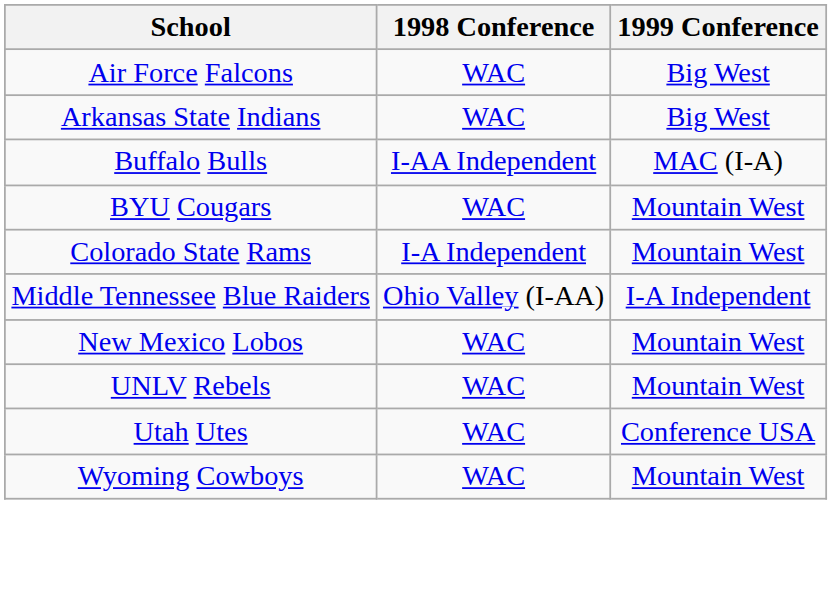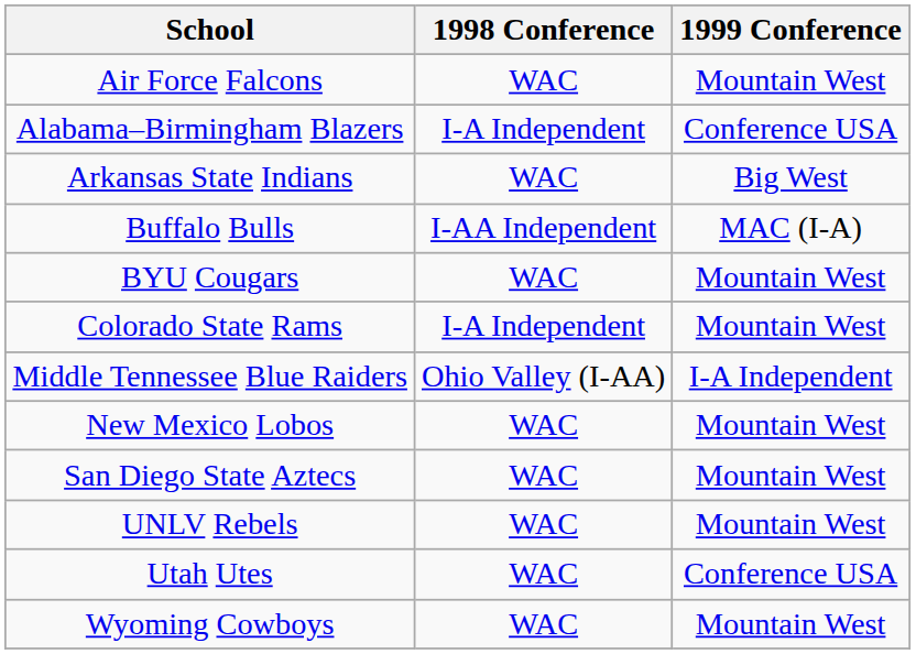 <table class="wikitable sortable">
 <tr>
 <th>School</th>
 <th>1998 Conference</th>
 <th>1999 Conference</th>
 </tr>
 <tr style="text-align:center;">
 <td><a href='#'>Air Force</a> <a href='#'>Falcons</a></td>
 <td><a href='#'>WAC</a></td>
-<td><a href='#'>Big West</a></td>
+<td><a href='#'>Mountain West</a></td>
+</tr>
+<tr style="text-align:center;">
+<td><a href='#'>Alabama–Birmingham</a> <a href='#'>Blazers</a></td>
+<td><a href='#'>I-A Independent</a></td>
+<td><a href='#'>Conference USA</a></td>
 </tr>
 <tr style="text-align:center;">
 <td><a href='#'>Arkansas State</a> <a href='#'>Indians</a></td>
 <td><a href='#'>WAC</a></td>
 <td><a href='#'>Big West</a></td>
 </tr>
 <tr style="text-align:center;">
 <td><a href='#'>Buffalo</a> <a href='#'>Bulls</a></td>
 <td><a href='#'>I-AA Independent</a></td>
 <td><a href='#'>MAC</a> (I-A)</td>
 </tr>
 <tr style="text-align:center;">
 <td><a href='#'>BYU</a> <a href='#'>Cougars</a></td>
 <td><a href='#'>WAC</a></td>
 <td><a href='#'>Mountain West</a></td>
 </tr>
 <tr style="text-align:center;">
 <td><a href='#'>Colorado State</a> <a href='#'>Rams</a></td>
 <td><a href='#'>I-A Independent</a></td>
 <td><a href='#'>Mountain West</a></td>
 </tr>
 <tr style="text-align:center;">
 <td><a href='#'>Middle Tennessee</a> <a href='#'>Blue Raiders</a></td>
 <td><a href='#'>Ohio Valley</a> (I-AA)</td>
 <td><a href='#'>I-A Independent</a></td>
 </tr>
 <tr style="text-align:center;">
 <td><a href='#'>New Mexico</a> <a href='#'>Lobos</a></td>
 <td><a href='#'>WAC</a></td>
 <td><a href='#'>Mountain West</a></td>
 </tr>
 <tr style="text-align:center;">
+<td><a href='#'>San Diego State</a> <a href='#'>Aztecs</a></td>
+<td><a href='#'>WAC</a></td>
+<td><a href='#'>Mountain West</a></td>
+</tr>
+<tr style="text-align:center;">
 <td><a href='#'>UNLV</a> <a href='#'>Rebels</a></td>
 <td><a href='#'>WAC</a></td>
 <td><a href='#'>Mountain West</a></td>
 </tr>
 <tr style="text-align:center;">
 <td><a href='#'>Utah</a> <a href='#'>Utes</a></td>
 <td><a href='#'>WAC</a></td>
 <td><a href='#'>Conference USA</a></td>
 </tr>
 <tr style="text-align:center;">
 <td><a href='#'>Wyoming</a> <a href='#'>Cowboys</a></td>
 <td><a href='#'>WAC</a></td>
 <td><a href='#'>Mountain West</a></td>
 </tr>
 </table>
